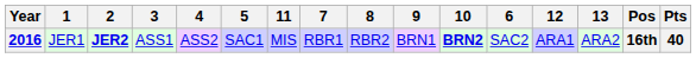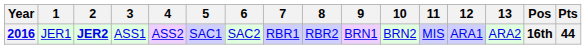 <table class="wikitable" style="text-align:center;">
 <tr>
 <th>Year</th>
 <th>1</th>
 <th>2</th>
 <th>3</th>
 <th>4</th>
 <th>5</th>
-<th>11</th>
+<th>6</th>
 <th>7</th>
 <th>8</th>
 <th>9</th>
 <th>10</th>
-<th>6</th>
+<th>11</th>
 <th>12</th>
 <th>13</th>
 <th>Pos</th>
 <th>Pts</th>
 </tr>
 <tr>
 <th><a href='#'>2016</a></th>
 <td style="background:#DFFFDF;"><a href='#'>JER1</a><br></td>
 <td style="background:#DFFFDF;"><strong><a href='#'>JER2</a><br></strong></td>
 <td style="background:#DFFFDF;"><a href='#'>ASS1</a><br></td>
 <td style="background:#EFCFFF;"><a href='#'>ASS2</a><br></td>
 <td style="background:#CFCFFF;"><a href='#'>SAC1</a><br></td>
-<td style="background:#CFCFFF;"><a href='#'>MIS</a><br></td>
+<td style="background:#DFFFDF;"><a href='#'>SAC2</a><br></td>
 <td style="background:#CFCFFF;"><a href='#'>RBR1</a><br></td>
 <td style="background:#CFCFFF;"><a href='#'>RBR2</a><br></td>
 <td style="background:#EFCFFF;"><a href='#'>BRN1</a><br></td>
-<td style="background:#DFFFDF;"><strong><a href='#'>BRN2</a><br></strong></td>
-<td style="background:#DFFFDF;"><a href='#'>SAC2</a><br></td>
+<td style="background:#DFFFDF;"><a href='#'>BRN2</a><br></td>
+<td style="background:#CFCFFF;"><a href='#'>MIS</a><br></td>
 <td style="background:#CFCFFF;"><a href='#'>ARA1</a><br></td>
 <td style="background:#DFFFDF;"><a href='#'>ARA2</a><br></td>
 <th>16th</th>
-<th>40</th>
+<th>44</th>
 </tr>
 </table>
